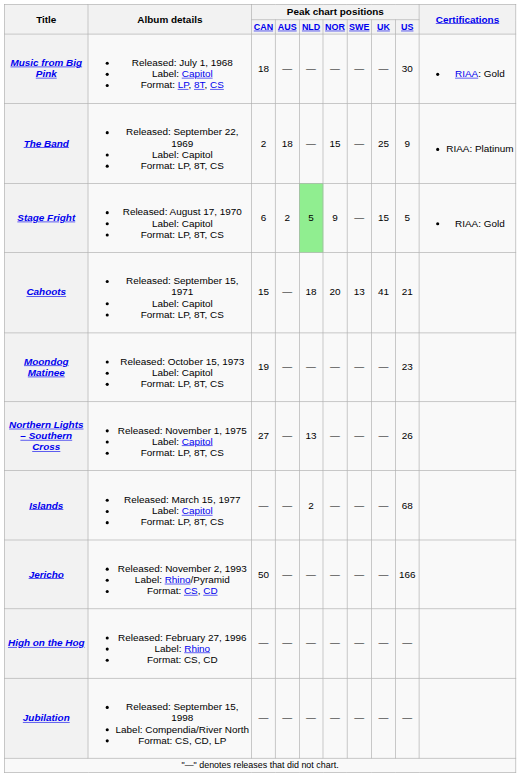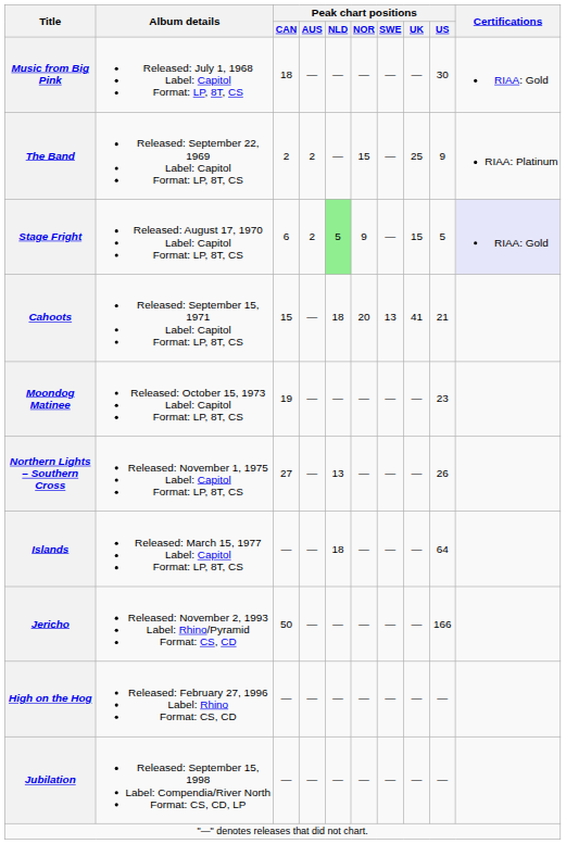 <table class="wikitable plainrowheaders" style="text-align:center;">
 <tr>
 <th scope="col" rowspan="2" style="width:8em;">Title</th>
 <th scope="col" rowspan="2" style="width:16em;">Album details</th>
 <th scope="col" colspan="7">Peak chart positions</th>
 <th scope="col" rowspan="2"><a href='#'>Certifications</a></th>
 </tr>
 <tr>
 <th scope="col" style="width:2.2em;font-size:90%;"><a href='#'>CAN</a><br></th>
 <th scope="col" style="width:2.2em;font-size:90%;"><a href='#'>AUS</a><br></th>
 <th scope="col" style="width:2.2em;font-size:90%;"><a href='#'>NLD</a><br></th>
 <th scope="col" style="width:2.2em;font-size:90%;"><a href='#'>NOR</a><br></th>
 <th scope="col" style="width:2.2em;font-size:90%;"><a href='#'>SWE</a><br></th>
 <th scope="col" style="width:2.2em;font-size:90%;"><a href='#'>UK</a><br></th>
 <th scope="col" style="width:2.2em;font-size:90%;"><a href='#'>US</a><br></th>
 </tr>
 <tr>
 <th scope="row"><em><a href='#'>Music from Big Pink</a></em></th>
 <td><br><ul><li>Released: July 1, 1968</li><li>Label: <a href='#'>Capitol</a></li><li>Format: <a href='#'>LP</a>, <a href='#'>8T</a>, <a href='#'>CS</a></li></ul></td>
 <td>18</td>
 <td>—</td>
 <td>—</td>
 <td>—</td>
 <td>—</td>
 <td>—</td>
 <td>30</td>
 <td><br><ul><li><a href='#'>RIAA</a>: Gold</li></ul></td>
 </tr>
 <tr>
 <th scope="row"><em><a href='#'>The Band</a></em></th>
 <td><br><ul><li>Released: September 22, 1969</li><li>Label: Capitol</li><li>Format: LP, 8T, CS</li></ul></td>
 <td>2</td>
-<td>18</td>
+<td>2</td>
 <td>—</td>
 <td>15</td>
 <td>—</td>
 <td>25</td>
 <td>9</td>
 <td><br><ul><li>RIAA: Platinum</li></ul></td>
 </tr>
 <tr>
 <th scope="row"><em><a href='#'>Stage Fright</a></em></th>
 <td><br><ul><li>Released: August 17, 1970</li><li>Label: Capitol</li><li>Format: LP, 8T, CS</li></ul></td>
 <td>6</td>
 <td>2</td>
 <td style="background: lightgreen;">5</td>
 <td>9</td>
 <td>—</td>
 <td>15</td>
 <td>5</td>
-<td><br><ul><li>RIAA: Gold</li></ul></td>
+<td style="background: lavender;"><br><ul><li>RIAA: Gold</li></ul></td>
 </tr>
 <tr>
 <th scope="row"><em><a href='#'>Cahoots</a></em></th>
 <td><br><ul><li>Released: September 15, 1971</li><li>Label: Capitol</li><li>Format: LP, 8T, CS</li></ul></td>
 <td>15</td>
 <td>—</td>
 <td>18</td>
 <td>20</td>
 <td>13</td>
 <td>41</td>
 <td>21</td>
 <td></td>
 </tr>
 <tr>
 <th scope="row"><em><a href='#'>Moondog Matinee</a></em></th>
 <td><br><ul><li>Released: October 15, 1973</li><li>Label: Capitol</li><li>Format: LP, 8T, CS</li></ul></td>
 <td>19</td>
 <td>—</td>
 <td>—</td>
 <td>—</td>
 <td>—</td>
 <td>—</td>
 <td>23</td>
 <td></td>
 </tr>
 <tr>
 <th scope="row"><em><a href='#'>Northern Lights – Southern Cross</a></em></th>
 <td><br><ul><li>Released: November 1, 1975</li><li>Label: <a href='#'>Capitol</a></li><li>Format: LP, 8T, CS</li></ul></td>
 <td>27</td>
 <td>—</td>
 <td>13</td>
 <td>—</td>
 <td>—</td>
 <td>—</td>
 <td>26</td>
 <td></td>
 </tr>
 <tr>
 <th scope="row"><em><a href='#'>Islands</a></em></th>
 <td><br><ul><li>Released: March 15, 1977</li><li>Label: <a href='#'>Capitol</a></li><li>Format: LP, 8T, CS</li></ul></td>
 <td>—</td>
 <td>—</td>
-<td>2</td>
+<td>18</td>
 <td>—</td>
 <td>—</td>
 <td>—</td>
-<td>68</td>
+<td>64</td>
 <td></td>
 </tr>
 <tr>
 <th scope="row"><em><a href='#'>Jericho</a></em></th>
 <td><br><ul><li>Released: November 2, 1993</li><li>Label: <a href='#'>Rhino</a>/Pyramid</li><li>Format: <a href='#'>CS</a>, <a href='#'>CD</a></li></ul></td>
 <td>50</td>
 <td>—</td>
 <td>—</td>
 <td>—</td>
 <td>—</td>
 <td>—</td>
 <td>166</td>
 <td></td>
 </tr>
 <tr>
 <th scope="row"><em><a href='#'>High on the Hog</a></em></th>
 <td><br><ul><li>Released: February 27, 1996</li><li>Label: <a href='#'>Rhino</a></li><li>Format: CS, CD</li></ul></td>
 <td>—</td>
 <td>—</td>
 <td>—</td>
 <td>—</td>
 <td>—</td>
 <td>—</td>
 <td>—</td>
 <td></td>
 </tr>
 <tr>
 <th scope="row"><em><a href='#'>Jubilation</a></em></th>
 <td><br><ul><li>Released: September 15, 1998</li><li>Label: Compendia/River North</li><li>Format: CS, CD, LP</li></ul></td>
 <td>—</td>
 <td>—</td>
 <td>—</td>
 <td>—</td>
 <td>—</td>
 <td>—</td>
 <td>—</td>
 <td></td>
 </tr>
 <tr>
 <td colspan="14" style="font-size:90%">"—" denotes releases that did not chart.</td>
 </tr>
 </table>
